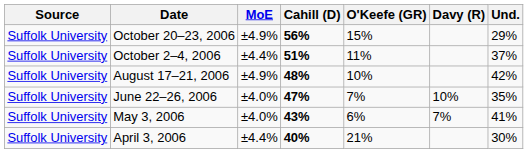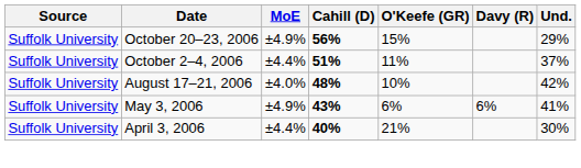 <table class=wikitable>
 <tr>
 <th>Source</th>
 <th>Date</th>
 <th><a href='#'>MoE</a></th>
 <th>Cahill (D)</th>
 <th>O'Keefe (GR)</th>
 <th>Davy (R)</th>
 <th>Und.</th>
 </tr>
 <tr>
 <td><a href='#'>Suffolk University</a></td>
 <td>October 20–23, 2006</td>
 <td>±4.9%</td>
 <td><strong>56%</strong></td>
 <td>15%</td>
 <td></td>
 <td>29%</td>
 </tr>
 <tr>
 <td><a href='#'>Suffolk University</a></td>
 <td>October 2–4, 2006</td>
 <td>±4.4%</td>
 <td><strong>51%</strong></td>
 <td>11%</td>
 <td></td>
 <td>37%</td>
 </tr>
 <tr>
 <td><a href='#'>Suffolk University</a></td>
 <td>August 17–21, 2006</td>
-<td>±4.9%</td>
+<td>±4.0%</td>
 <td><strong>48%</strong></td>
 <td>10%</td>
 <td></td>
 <td>42%</td>
 </tr>
 <tr>
 <td><a href='#'>Suffolk University</a></td>
-<td>June 22–26, 2006</td>
-<td>±4.0%</td>
-<td><strong>47%</strong></td>
-<td>7%</td>
-<td>10%</td>
-<td>35%</td>
-</tr>
-<tr>
-<td><a href='#'>Suffolk University</a></td>
 <td>May 3, 2006</td>
-<td>±4.0%</td>
+<td>±4.9%</td>
 <td><strong>43%</strong></td>
 <td>6%</td>
-<td>7%</td>
+<td>6%</td>
 <td>41%</td>
 </tr>
 <tr>
 <td><a href='#'>Suffolk University</a></td>
 <td>April 3, 2006</td>
 <td>±4.4%</td>
 <td><strong>40%</strong></td>
 <td>21%</td>
 <td></td>
 <td>30%</td>
 </tr>
 </table>
